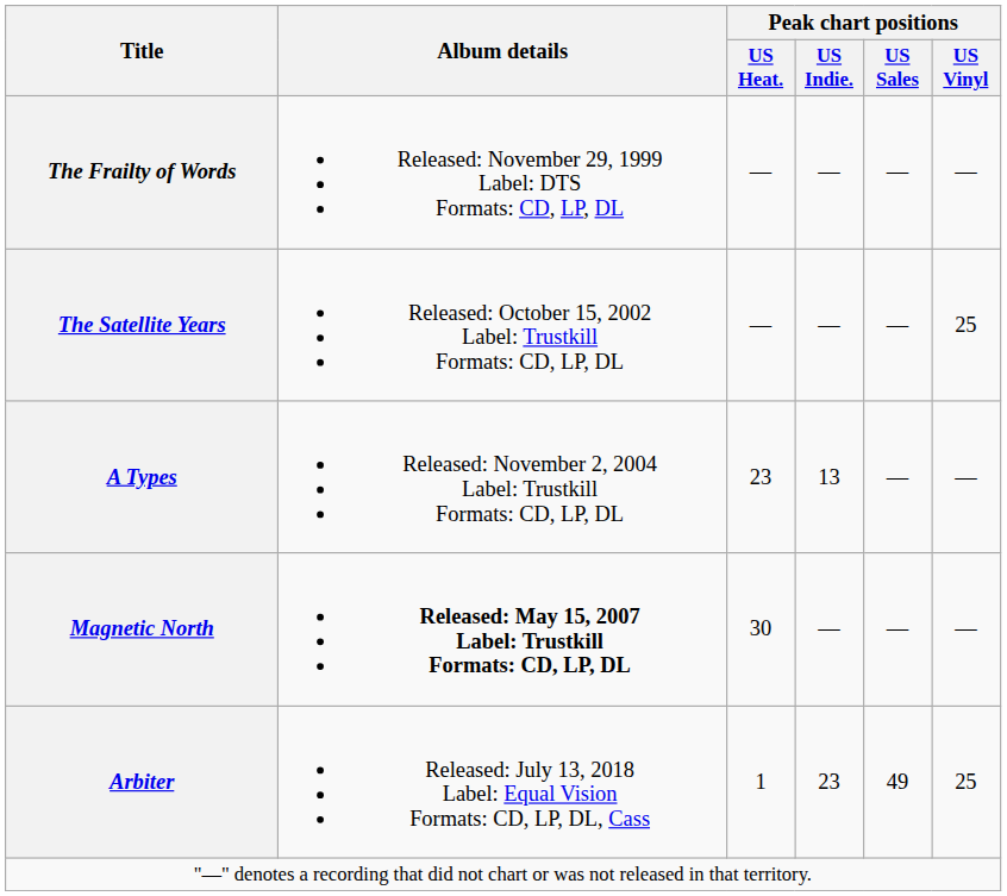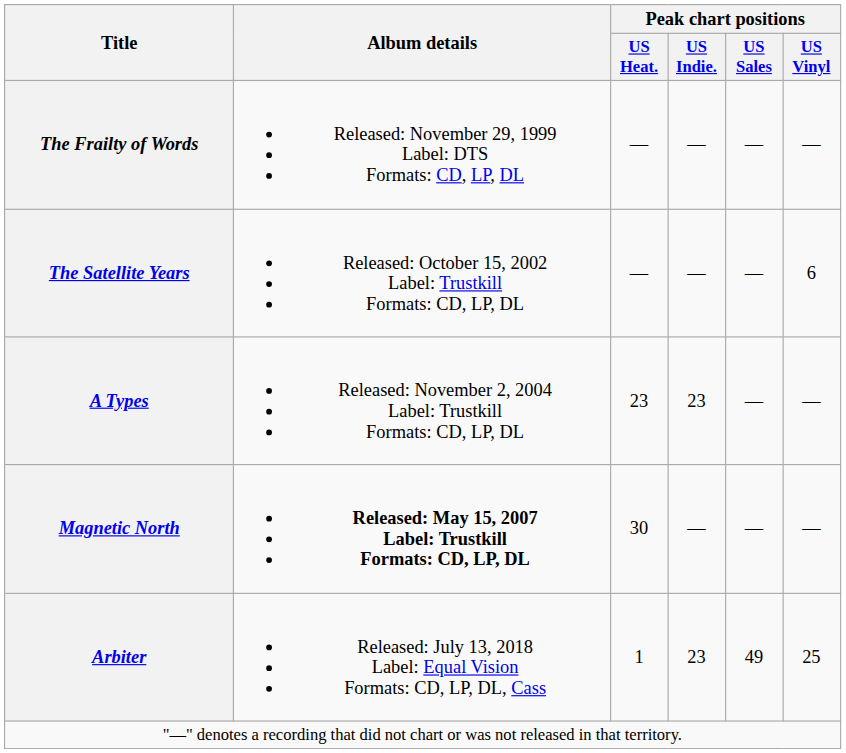 <table class="wikitable plainrowheaders" style="text-align:center;">
 <tr>
 <th scope="col" rowspan="2" style="width:12em;">Title</th>
 <th scope="col" rowspan="2" style="width:20em;">Album details</th>
 <th scope="col" colspan="4">Peak chart positions</th>
 </tr>
 <tr>
 <th scope="col" style="width:3em;font-size:90%;"><a href='#'>US Heat.</a><br></th>
 <th scope="col" style="width:3em;font-size:90%;"><a href='#'>US Indie.</a><br></th>
 <th scope="col" style="width:3em;font-size:90%;"><a href='#'>US Sales</a><br></th>
 <th scope="col" style="width:3em;font-size:90%;"><a href='#'>US Vinyl</a><br></th>
 </tr>
 <tr>
 <th scope="row"><em>The Frailty of Words</em></th>
 <td><br><ul><li>Released: November 29, 1999</li><li>Label: DTS</li><li>Formats: <a href='#'>CD</a>, <a href='#'>LP</a>, <a href='#'>DL</a></li></ul></td>
 <td>—</td>
 <td>—</td>
 <td>—</td>
 <td>—</td>
 </tr>
 <tr>
 <th scope="row"><em><a href='#'>The Satellite Years</a></em></th>
 <td><br><ul><li>Released: October 15, 2002</li><li>Label: <a href='#'>Trustkill</a></li><li>Formats: CD, LP, DL</li></ul></td>
 <td>—</td>
 <td>—</td>
 <td>—</td>
-<td>25</td>
+<td>6</td>
 </tr>
 <tr>
 <th scope="row"><em><a href='#'>A Types</a></em></th>
 <td><br><ul><li>Released: November 2, 2004</li><li>Label: Trustkill</li><li>Formats: CD, LP, DL</li></ul></td>
 <td>23</td>
-<td>13</td>
+<td>23</td>
 <td>—</td>
 <td>—</td>
 </tr>
 <tr>
 <th scope="row"><em><a href='#'>Magnetic North</a></em></th>
 <td><strong><br><ul><li>Released: May 15, 2007</li><li>Label: Trustkill</li><li>Formats: CD, LP, DL</li></ul></strong></td>
 <td>30</td>
 <td>—</td>
 <td>—</td>
 <td>—</td>
 </tr>
 <tr>
 <th scope="row"><em><a href='#'>Arbiter</a></em></th>
 <td><br><ul><li>Released: July 13, 2018</li><li>Label: <a href='#'>Equal Vision</a></li><li>Formats: CD, LP, DL, <a href='#'>Cass</a></li></ul></td>
 <td>1</td>
 <td>23</td>
 <td>49</td>
 <td>25</td>
 </tr>
 <tr>
 <td colspan="6" style="font-size:90%">"—" denotes a recording that did not chart or was not released in that territory.</td>
 </tr>
 </table>
